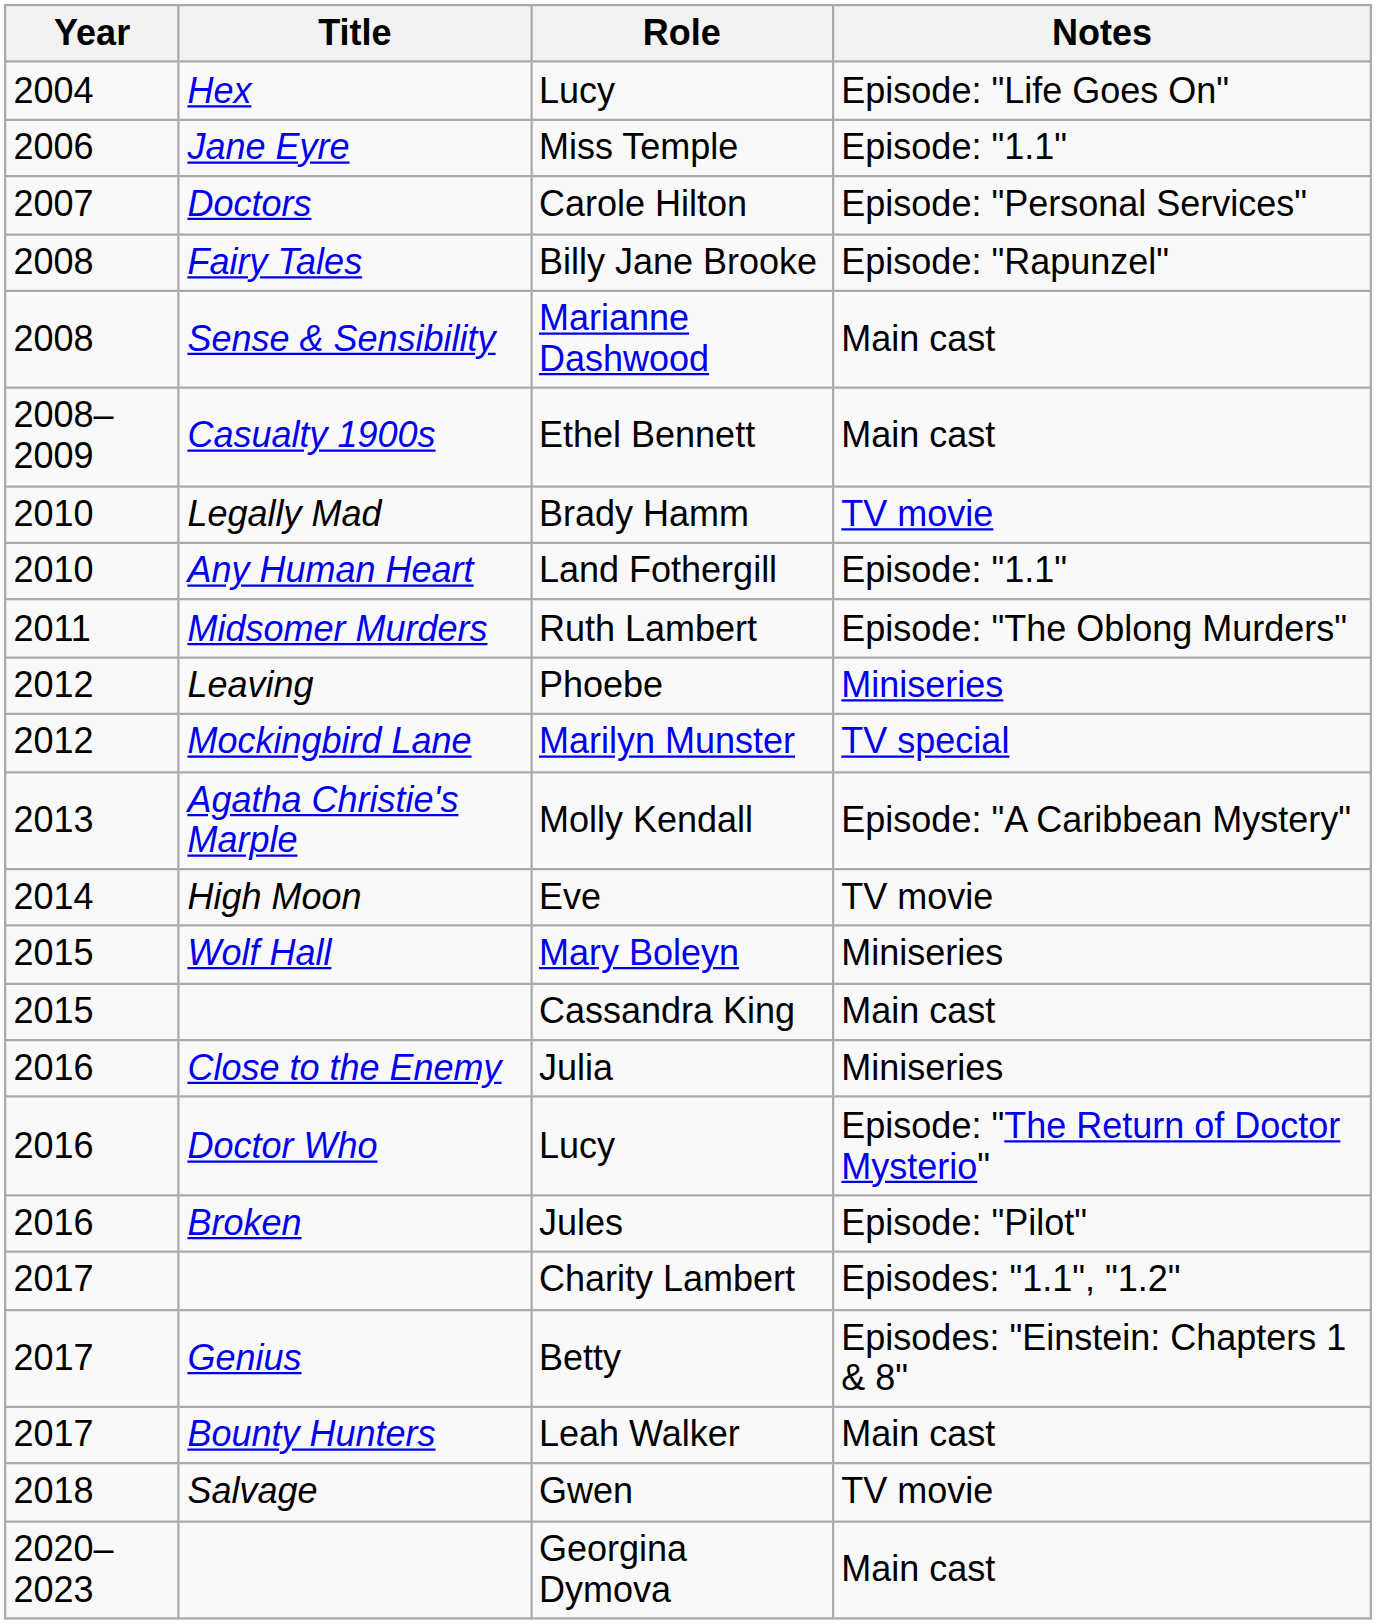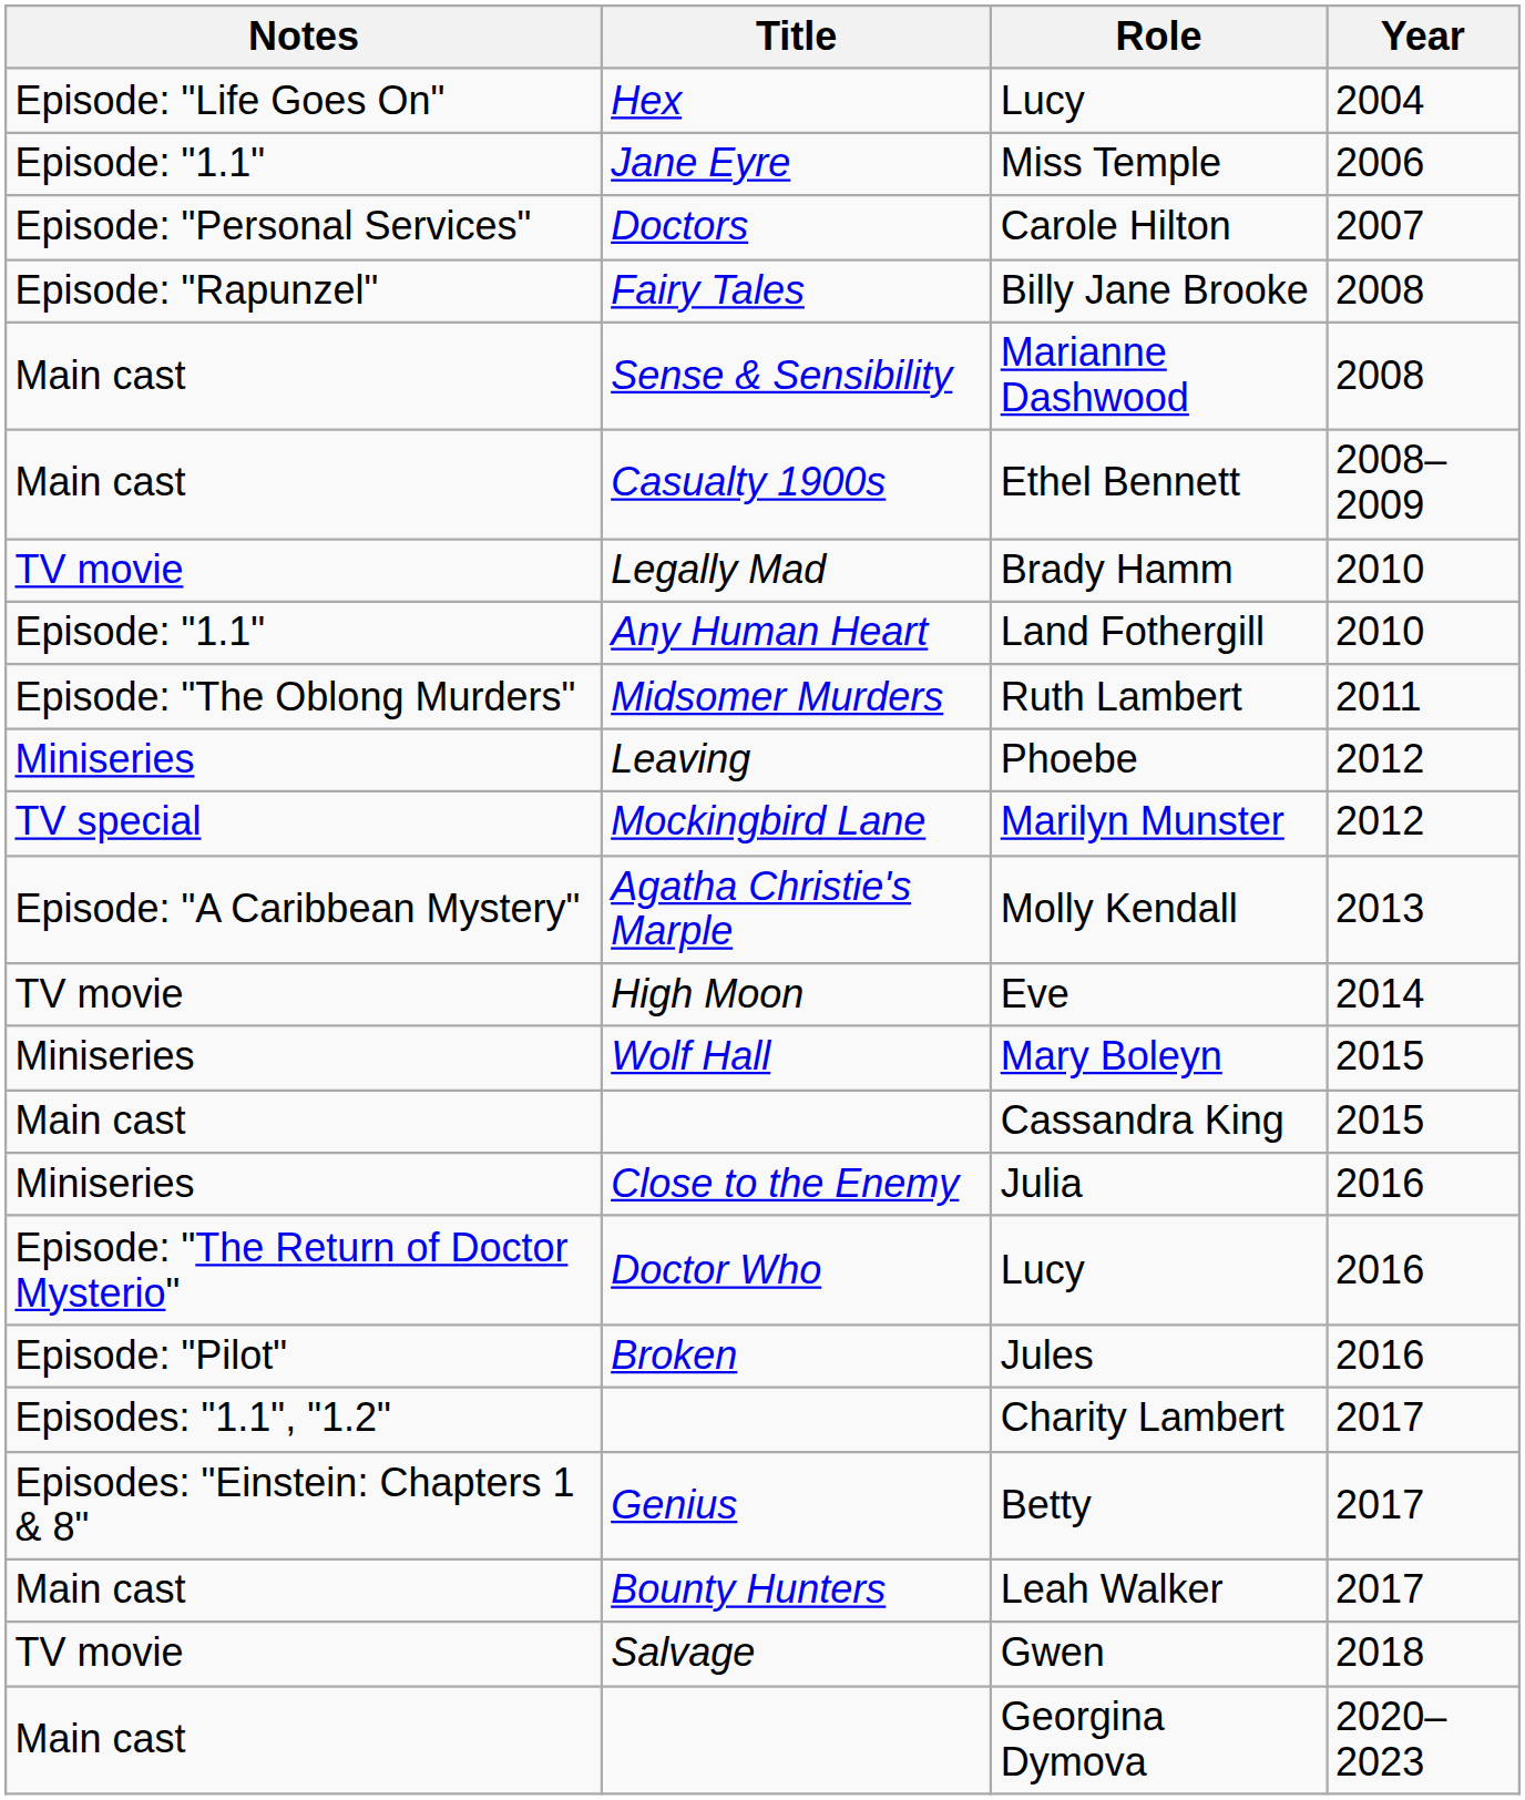 <table class="wikitable sortable">
 <tr>
-<th>Year</th>
+<th class="unsortable">Notes</th>
 <th>Title</th>
 <th>Role</th>
-<th class="unsortable">Notes</th>
+<th>Year</th>
 </tr>
 <tr>
-<td>2004</td>
+<td>Episode: "Life Goes On"</td>
 <td><em><a href='#'>Hex</a></em></td>
 <td>Lucy</td>
-<td>Episode: "Life Goes On"</td>
+<td>2004</td>
 </tr>
 <tr>
-<td>2006</td>
+<td>Episode: "1.1"</td>
 <td><em><a href='#'>Jane Eyre</a></em></td>
 <td>Miss Temple</td>
-<td>Episode: "1.1"</td>
+<td>2006</td>
 </tr>
 <tr>
-<td>2007</td>
+<td>Episode: "Personal Services"</td>
 <td><em><a href='#'>Doctors</a></em></td>
 <td>Carole Hilton</td>
-<td>Episode: "Personal Services"</td>
+<td>2007</td>
 </tr>
 <tr>
-<td>2008</td>
+<td>Episode: "Rapunzel"</td>
 <td><em><a href='#'>Fairy Tales</a></em></td>
 <td>Billy Jane Brooke</td>
-<td>Episode: "Rapunzel"</td>
+<td>2008</td>
 </tr>
 <tr>
-<td>2008</td>
+<td>Main cast</td>
 <td><em><a href='#'>Sense & Sensibility</a></em></td>
 <td><a href='#'>Marianne Dashwood</a></td>
-<td>Main cast</td>
+<td>2008</td>
 </tr>
 <tr>
-<td>2008–2009</td>
+<td>Main cast</td>
 <td><em><a href='#'>Casualty 1900s</a></em></td>
 <td>Ethel Bennett</td>
-<td>Main cast</td>
+<td>2008–2009</td>
 </tr>
 <tr>
-<td>2010</td>
+<td><a href='#'>TV movie</a></td>
 <td><em>Legally Mad</em></td>
 <td>Brady Hamm</td>
-<td><a href='#'>TV movie</a></td>
+<td>2010</td>
 </tr>
 <tr>
-<td>2010</td>
+<td>Episode: "1.1"</td>
 <td><em><a href='#'>Any Human Heart</a></em></td>
 <td>Land Fothergill</td>
-<td>Episode: "1.1"</td>
+<td>2010</td>
 </tr>
 <tr>
-<td>2011</td>
+<td>Episode: "The Oblong Murders"</td>
 <td><em><a href='#'>Midsomer Murders</a></em></td>
 <td>Ruth Lambert</td>
-<td>Episode: "The Oblong Murders"</td>
+<td>2011</td>
 </tr>
 <tr>
-<td>2012</td>
+<td><a href='#'>Miniseries</a></td>
 <td><em>Leaving</em></td>
 <td>Phoebe</td>
-<td><a href='#'>Miniseries</a></td>
+<td>2012</td>
 </tr>
 <tr>
-<td>2012</td>
+<td><a href='#'>TV special</a></td>
 <td><em><a href='#'>Mockingbird Lane</a></em></td>
 <td><a href='#'>Marilyn Munster</a></td>
-<td><a href='#'>TV special</a></td>
+<td>2012</td>
 </tr>
 <tr>
-<td>2013</td>
+<td>Episode: "A Caribbean Mystery"</td>
 <td><em><a href='#'>Agatha Christie's Marple</a></em></td>
 <td>Molly Kendall</td>
-<td>Episode: "A Caribbean Mystery"</td>
+<td>2013</td>
 </tr>
 <tr>
-<td>2014</td>
+<td>TV movie</td>
 <td><em>High Moon</em></td>
 <td>Eve</td>
-<td>TV movie</td>
+<td>2014</td>
 </tr>
 <tr>
-<td>2015</td>
+<td>Miniseries</td>
 <td><em><a href='#'>Wolf Hall</a></em></td>
 <td><a href='#'>Mary Boleyn</a></td>
-<td>Miniseries</td>
+<td>2015</td>
 </tr>
 <tr>
-<td>2015</td>
+<td>Main cast</td>
 <td><em></em></td>
 <td>Cassandra King</td>
-<td>Main cast</td>
+<td>2015</td>
 </tr>
 <tr>
-<td>2016</td>
+<td>Miniseries</td>
 <td><em><a href='#'>Close to the Enemy</a></em></td>
 <td>Julia</td>
-<td>Miniseries</td>
+<td>2016</td>
 </tr>
 <tr>
-<td>2016</td>
+<td>Episode: "<a href='#'>The Return of Doctor Mysterio</a>"</td>
 <td><em><a href='#'>Doctor Who</a></em></td>
 <td>Lucy</td>
-<td>Episode: "<a href='#'>The Return of Doctor Mysterio</a>"</td>
+<td>2016</td>
 </tr>
 <tr>
-<td>2016</td>
+<td>Episode: "Pilot"</td>
 <td><em><a href='#'>Broken</a></em></td>
 <td>Jules</td>
-<td>Episode: "Pilot"</td>
+<td>2016</td>
 </tr>
 <tr>
-<td>2017</td>
+<td>Episodes: "1.1", "1.2"</td>
 <td><em></em></td>
 <td>Charity Lambert</td>
-<td>Episodes: "1.1", "1.2"</td>
+<td>2017</td>
 </tr>
 <tr>
-<td>2017</td>
+<td>Episodes: "Einstein: Chapters 1 & 8"</td>
 <td><em><a href='#'>Genius</a></em></td>
 <td>Betty</td>
-<td>Episodes: "Einstein: Chapters 1 & 8"</td>
+<td>2017</td>
 </tr>
 <tr>
-<td>2017</td>
+<td>Main cast</td>
 <td><em><a href='#'>Bounty Hunters</a></em></td>
 <td>Leah Walker</td>
-<td>Main cast</td>
+<td>2017</td>
 </tr>
 <tr>
-<td>2018</td>
+<td>TV movie</td>
 <td><em>Salvage</em></td>
 <td>Gwen</td>
-<td>TV movie</td>
+<td>2018</td>
 </tr>
 <tr>
-<td>2020–2023</td>
+<td>Main cast</td>
 <td><em></em></td>
 <td>Georgina Dymova</td>
-<td>Main cast</td>
+<td>2020–2023</td>
 </tr>
 </table>
